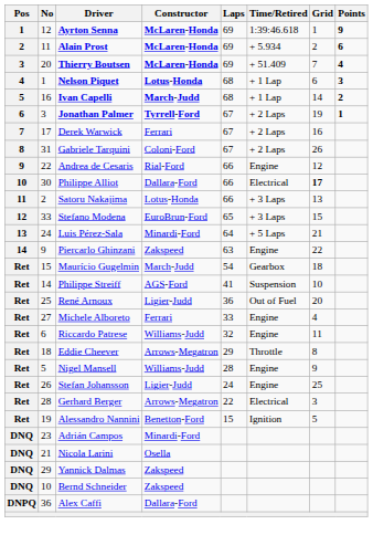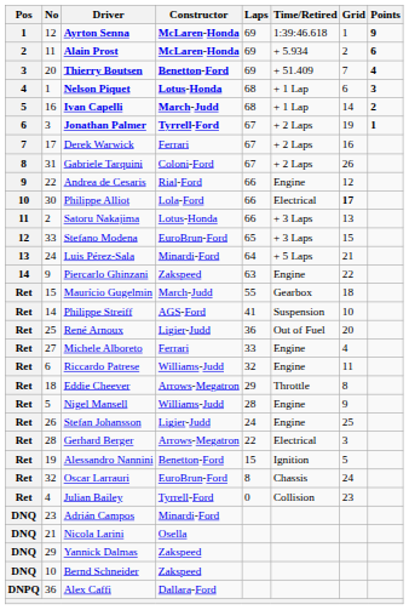 <table class="wikitable" style="font-size: 95%;">
 <tr>
 <th>Pos</th>
 <th>No</th>
 <th>Driver</th>
 <th>Constructor</th>
 <th>Laps</th>
 <th>Time/Retired</th>
 <th>Grid</th>
 <th>Points</th>
 </tr>
 <tr>
 <th>1</th>
 <td>12</td>
 <td> <strong><a href='#'>Ayrton Senna</a></strong></td>
 <td><strong><a href='#'>McLaren</a>-<a href='#'>Honda</a></strong></td>
 <td>69</td>
 <td>1:39:46.618</td>
 <td>1</td>
 <td><strong>9</strong></td>
 </tr>
 <tr>
 <th>2</th>
 <td>11</td>
 <td> <strong><a href='#'>Alain Prost</a></strong></td>
 <td><strong><a href='#'>McLaren</a>-<a href='#'>Honda</a></strong></td>
 <td>69</td>
 <td>+ 5.934</td>
 <td>2</td>
 <td><strong>6</strong></td>
 </tr>
 <tr>
 <th>3</th>
 <td>20</td>
 <td> <strong><a href='#'>Thierry Boutsen</a></strong></td>
-<td><strong><a href='#'>McLaren</a>-<a href='#'>Honda</a></strong></td>
+<td><strong><a href='#'>Benetton</a>-<a href='#'>Ford</a></strong></td>
 <td>69</td>
 <td>+ 51.409</td>
 <td>7</td>
 <td><strong>4</strong></td>
 </tr>
 <tr>
 <th>4</th>
 <td>1</td>
 <td> <strong><a href='#'>Nelson Piquet</a></strong></td>
 <td><strong><a href='#'>Lotus</a>-<a href='#'>Honda</a></strong></td>
 <td>68</td>
 <td>+ 1 Lap</td>
 <td>6</td>
 <td><strong>3</strong></td>
 </tr>
 <tr>
 <th>5</th>
 <td>16</td>
 <td> <strong><a href='#'>Ivan Capelli</a></strong></td>
 <td><strong><a href='#'>March</a>-<a href='#'>Judd</a></strong></td>
 <td>68</td>
 <td>+ 1 Lap</td>
 <td>14</td>
 <td><strong>2</strong></td>
 </tr>
 <tr>
 <th>6</th>
 <td>3</td>
 <td> <strong><a href='#'>Jonathan Palmer</a></strong></td>
 <td><strong><a href='#'>Tyrrell</a>-<a href='#'>Ford</a></strong></td>
 <td>67</td>
 <td>+ 2 Laps</td>
 <td>19</td>
 <td><strong>1</strong></td>
 </tr>
 <tr>
 <th>7</th>
 <td>17</td>
 <td> <a href='#'>Derek Warwick</a></td>
 <td><a href='#'>Ferrari</a></td>
 <td>67</td>
 <td>+ 2 Laps</td>
 <td>16</td>
 <td> </td>
 </tr>
 <tr>
 <th>8</th>
 <td>31</td>
 <td> <a href='#'>Gabriele Tarquini</a></td>
 <td><a href='#'>Coloni</a>-<a href='#'>Ford</a></td>
 <td>67</td>
 <td>+ 2 Laps</td>
 <td>26</td>
 <td> </td>
 </tr>
 <tr>
 <th>9</th>
 <td>22</td>
 <td> <a href='#'>Andrea de Cesaris</a></td>
 <td><a href='#'>Rial</a>-<a href='#'>Ford</a></td>
 <td>66</td>
 <td>Engine</td>
 <td>12</td>
 <td> </td>
 </tr>
 <tr>
 <th>10</th>
 <td>30</td>
 <td> <a href='#'>Philippe Alliot</a></td>
-<td><a href='#'>Dallara</a>-<a href='#'>Ford</a></td>
+<td><a href='#'>Lola</a>-<a href='#'>Ford</a></td>
 <td>66</td>
 <td>Electrical</td>
 <td><strong>17</strong></td>
 <td> </td>
 </tr>
 <tr>
 <th>11</th>
 <td>2</td>
 <td> <a href='#'>Satoru Nakajima</a></td>
 <td><a href='#'>Lotus</a>-<a href='#'>Honda</a></td>
 <td>66</td>
 <td>+ 3 Laps</td>
 <td>13</td>
 <td> </td>
 </tr>
 <tr>
 <th>12</th>
 <td>33</td>
 <td> <a href='#'>Stefano Modena</a></td>
 <td><a href='#'>EuroBrun</a>-<a href='#'>Ford</a></td>
 <td>65</td>
 <td>+ 3 Laps</td>
 <td>15</td>
 <td> </td>
 </tr>
 <tr>
 <th>13</th>
 <td>24</td>
 <td> <a href='#'>Luis Pérez-Sala</a></td>
 <td><a href='#'>Minardi</a>-<a href='#'>Ford</a></td>
 <td>64</td>
 <td>+ 5 Laps</td>
 <td>21</td>
 <td> </td>
 </tr>
 <tr>
 <th>14</th>
 <td>9</td>
 <td> <a href='#'>Piercarlo Ghinzani</a></td>
 <td><a href='#'>Zakspeed</a></td>
 <td>63</td>
 <td>Engine</td>
 <td>22</td>
 <td> </td>
 </tr>
 <tr>
 <th>Ret</th>
 <td>15</td>
 <td> <a href='#'>Maurício Gugelmin</a></td>
 <td><a href='#'>March</a>-<a href='#'>Judd</a></td>
-<td>54</td>
+<td>55</td>
 <td>Gearbox</td>
 <td>18</td>
 <td> </td>
 </tr>
 <tr>
 <th>Ret</th>
 <td>14</td>
 <td> <a href='#'>Philippe Streiff</a></td>
 <td><a href='#'>AGS</a>-<a href='#'>Ford</a></td>
 <td>41</td>
 <td>Suspension</td>
 <td>10</td>
 <td> </td>
 </tr>
 <tr>
 <th>Ret</th>
 <td>25</td>
 <td> <a href='#'>René Arnoux</a></td>
 <td><a href='#'>Ligier</a>-<a href='#'>Judd</a></td>
 <td>36</td>
 <td>Out of Fuel</td>
 <td>20</td>
 <td> </td>
 </tr>
 <tr>
 <th>Ret</th>
 <td>27</td>
 <td> <a href='#'>Michele Alboreto</a></td>
 <td><a href='#'>Ferrari</a></td>
 <td>33</td>
 <td>Engine</td>
 <td>4</td>
 <td> </td>
 </tr>
 <tr>
 <th>Ret</th>
 <td>6</td>
 <td> <a href='#'>Riccardo Patrese</a></td>
 <td><a href='#'>Williams</a>-<a href='#'>Judd</a></td>
 <td>32</td>
 <td>Engine</td>
 <td>11</td>
 <td> </td>
 </tr>
 <tr>
 <th>Ret</th>
 <td>18</td>
 <td> <a href='#'>Eddie Cheever</a></td>
 <td><a href='#'>Arrows</a>-<a href='#'>Megatron</a></td>
 <td>29</td>
 <td>Throttle</td>
 <td>8</td>
 <td> </td>
 </tr>
 <tr>
 <th>Ret</th>
 <td>5</td>
 <td> <a href='#'>Nigel Mansell</a></td>
 <td><a href='#'>Williams</a>-<a href='#'>Judd</a></td>
 <td>28</td>
 <td>Engine</td>
 <td>9</td>
 <td> </td>
 </tr>
 <tr>
 <th>Ret</th>
 <td>26</td>
 <td> <a href='#'>Stefan Johansson</a></td>
 <td><a href='#'>Ligier</a>-<a href='#'>Judd</a></td>
 <td>24</td>
 <td>Engine</td>
 <td>25</td>
 <td> </td>
 </tr>
 <tr>
 <th>Ret</th>
 <td>28</td>
 <td> <a href='#'>Gerhard Berger</a></td>
 <td><a href='#'>Arrows</a>-<a href='#'>Megatron</a></td>
 <td>22</td>
 <td>Electrical</td>
 <td>3</td>
 <td> </td>
 </tr>
 <tr>
 <th>Ret</th>
 <td>19</td>
 <td> <a href='#'>Alessandro Nannini</a></td>
 <td><a href='#'>Benetton</a>-<a href='#'>Ford</a></td>
 <td>15</td>
 <td>Ignition</td>
 <td>5</td>
 <td> </td>
 </tr>
 <tr>
+<th>Ret</th>
+<td>32</td>
+<td> <a href='#'>Oscar Larrauri</a></td>
+<td><a href='#'>EuroBrun</a>-<a href='#'>Ford</a></td>
+<td>8</td>
+<td>Chassis</td>
+<td>24</td>
+<td> </td>
+</tr>
+<tr>
+<th>Ret</th>
+<td>4</td>
+<td> <a href='#'>Julian Bailey</a></td>
+<td><a href='#'>Tyrrell</a>-<a href='#'>Ford</a></td>
+<td>0</td>
+<td>Collision</td>
+<td>23</td>
+<td> </td>
+</tr>
+<tr>
 <th>DNQ</th>
 <td>23</td>
 <td> <a href='#'>Adrián Campos</a></td>
 <td><a href='#'>Minardi</a>-<a href='#'>Ford</a></td>
 <td> </td>
 <td></td>
 <td></td>
 <td> </td>
 </tr>
 <tr>
 <th>DNQ</th>
 <td>21</td>
 <td> <a href='#'>Nicola Larini</a></td>
 <td><a href='#'>Osella</a></td>
 <td> </td>
 <td></td>
 <td></td>
 <td> </td>
 </tr>
 <tr>
 <th>DNQ</th>
 <td>29</td>
 <td> <a href='#'>Yannick Dalmas</a></td>
 <td><a href='#'>Zakspeed</a></td>
 <td> </td>
 <td></td>
 <td></td>
 <td> </td>
 </tr>
 <tr>
 <th>DNQ</th>
 <td>10</td>
 <td> <a href='#'>Bernd Schneider</a></td>
 <td><a href='#'>Zakspeed</a></td>
 <td> </td>
 <td></td>
 <td></td>
 <td> </td>
 </tr>
 <tr>
 <th>DNPQ</th>
 <td>36</td>
 <td> <a href='#'>Alex Caffi</a></td>
 <td><a href='#'>Dallara</a>-<a href='#'>Ford</a></td>
 <td></td>
 <td></td>
 <td></td>
 <td></td>
 </tr>
 <tr>
 <th colspan="8"></th>
 </tr>
 </table>
